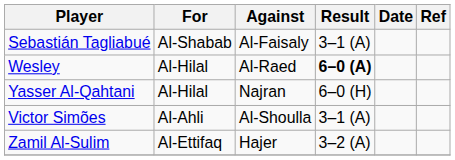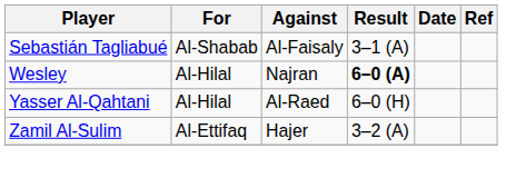 <table class="wikitable">
 <tr>
 <th>Player</th>
 <th>For</th>
 <th>Against</th>
 <th style="text-align:center">Result</th>
 <th>Date</th>
 <th>Ref</th>
 </tr>
 <tr>
 <td> <a href='#'>Sebastián Tagliabué</a></td>
 <td>Al-Shabab</td>
 <td>Al-Faisaly</td>
 <td>3–1 (A)</td>
 <td></td>
 <td></td>
 </tr>
 <tr>
 <td> <a href='#'>Wesley</a></td>
 <td>Al-Hilal</td>
-<td>Al-Raed</td>
+<td>Najran</td>
 <td><strong>6–0 (A)</strong></td>
 <td></td>
 <td></td>
 </tr>
 <tr>
 <td> <a href='#'>Yasser Al-Qahtani</a></td>
 <td>Al-Hilal</td>
-<td>Najran</td>
+<td>Al-Raed</td>
 <td>6–0 (H)</td>
-<td></td>
-<td></td>
-</tr>
-<tr>
-<td> <a href='#'>Victor Simões</a></td>
-<td>Al-Ahli</td>
-<td>Al-Shoulla</td>
-<td>3–1 (A)</td>
 <td></td>
 <td></td>
 </tr>
 <tr>
 <td> <a href='#'>Zamil Al-Sulim</a></td>
 <td>Al-Ettifaq</td>
 <td>Hajer</td>
 <td>3–2 (A)</td>
 <td></td>
 <td></td>
 </tr>
 <tr>
 </tr>
 </table>
